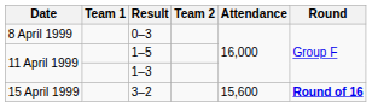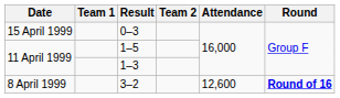 <table class="wikitable" style="text-align: left;">
 <tr>
 <th>Date</th>
 <th>Team 1</th>
 <th>Result</th>
 <th>Team 2</th>
 <th>Attendance</th>
 <th>Round</th>
 </tr>
 <tr>
-<td>8 April 1999</td>
+<td>15 April 1999</td>
 <td></td>
 <td>0–3</td>
 <td></td>
 <td rowspan=3>16,000</td>
 <td rowspan=3><a href='#'>Group F</a></td>
 </tr>
 <tr>
 <td rowspan=2>11 April 1999</td>
 <td></td>
 <td>1–5</td>
 <td></td>
 </tr>
 <tr>
 <td></td>
 <td>1–3</td>
 <td></td>
 </tr>
 <tr>
-<td>15 April 1999</td>
+<td>8 April 1999</td>
 <td></td>
 <td>3–2</td>
 <td></td>
-<td>15,600</td>
+<td>12,600</td>
 <td><strong><a href='#'>Round of 16</a></strong></td>
 </tr>
 </table>
